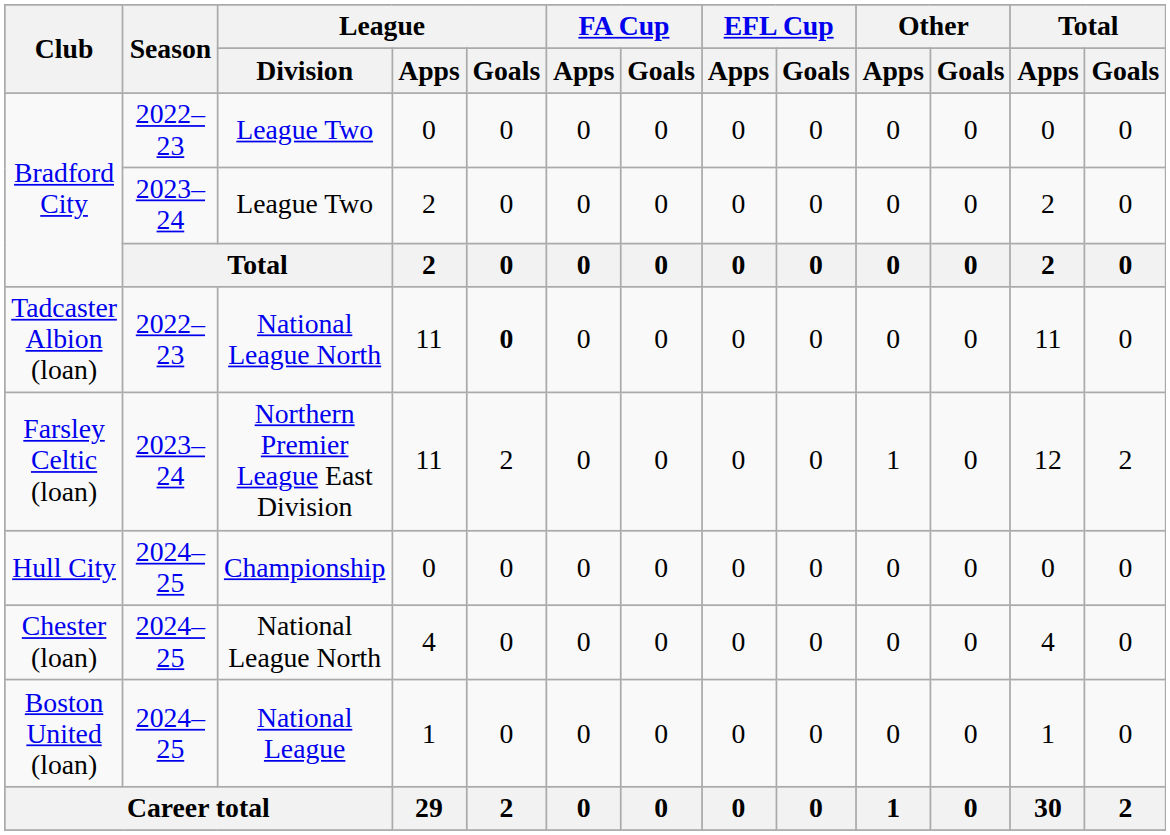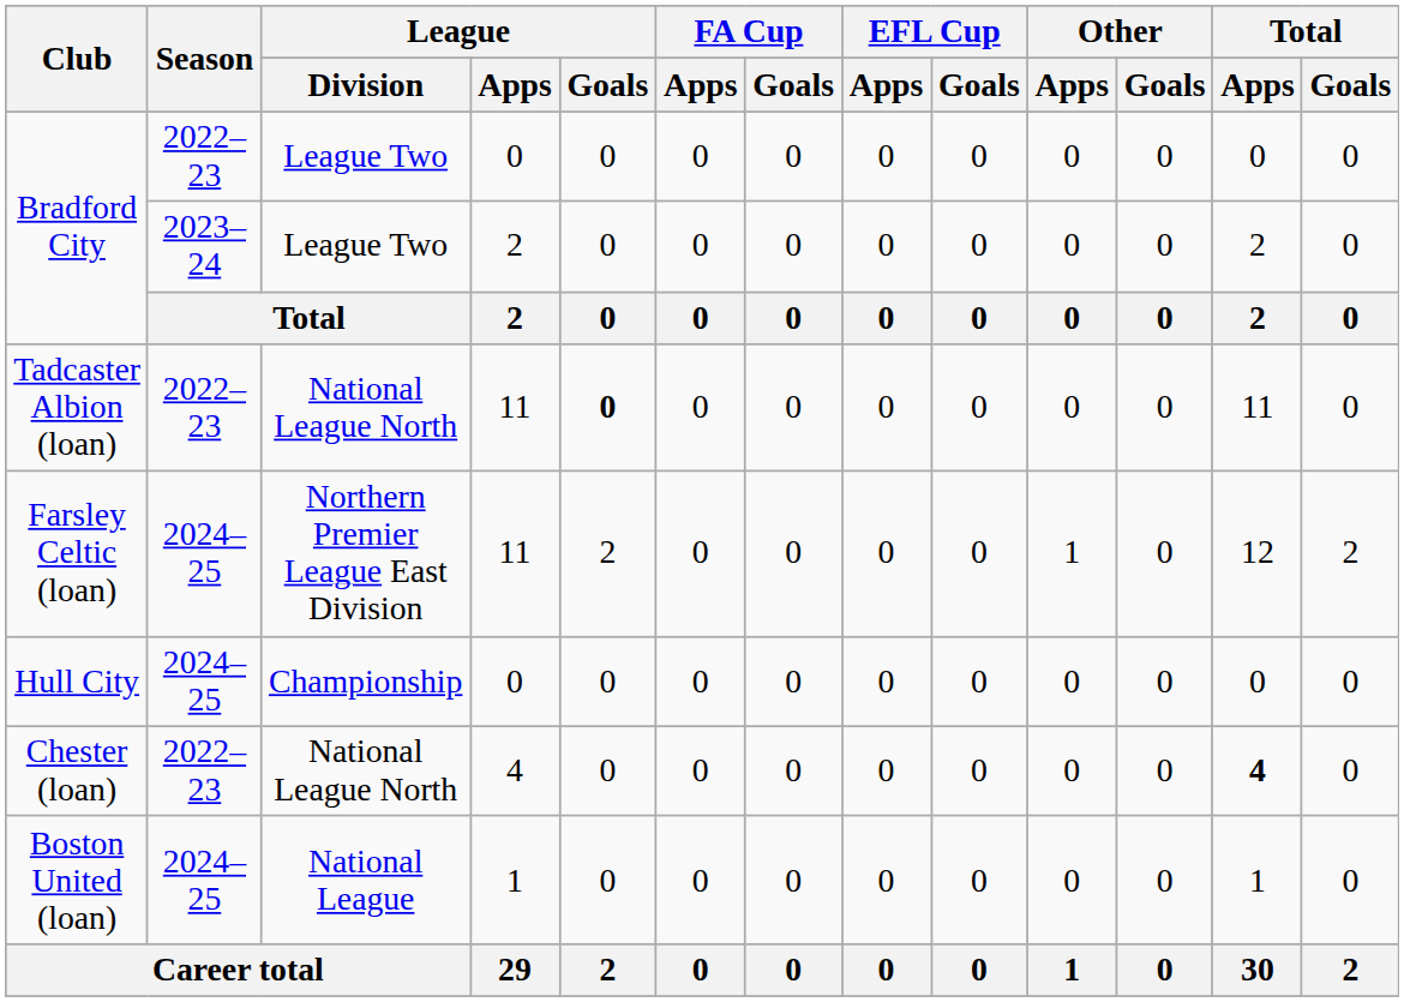 <table class=wikitable style=text-align:center>
 <tr>
 <th rowspan=2>Club</th>
 <th rowspan=2>Season</th>
 <th colspan=3>League</th>
 <th colspan=2><a href='#'>FA Cup</a></th>
 <th colspan=2><a href='#'>EFL Cup</a></th>
 <th colspan=2>Other</th>
 <th colspan=2>Total</th>
 </tr>
 <tr>
 <th>Division</th>
 <th>Apps</th>
 <th>Goals</th>
 <th>Apps</th>
 <th>Goals</th>
 <th>Apps</th>
 <th>Goals</th>
 <th>Apps</th>
 <th>Goals</th>
 <th>Apps</th>
 <th>Goals</th>
 </tr>
 <tr>
 <td rowspan="3"><a href='#'>Bradford City</a></td>
 <td><a href='#'>2022–23</a></td>
 <td><a href='#'>League Two</a></td>
 <td>0</td>
 <td>0</td>
 <td>0</td>
 <td>0</td>
 <td>0</td>
 <td>0</td>
 <td>0</td>
 <td>0</td>
 <td>0</td>
 <td>0</td>
 </tr>
 <tr>
 <td><a href='#'>2023–24</a></td>
 <td>League Two</td>
 <td>2</td>
 <td>0</td>
 <td>0</td>
 <td>0</td>
 <td>0</td>
 <td>0</td>
 <td>0</td>
 <td>0</td>
 <td>2</td>
 <td>0</td>
 </tr>
 <tr>
 <th colspan="2">Total</th>
 <th>2</th>
 <th>0</th>
 <th>0</th>
 <th>0</th>
 <th>0</th>
 <th>0</th>
 <th>0</th>
 <th>0</th>
 <th>2</th>
 <th>0</th>
 </tr>
 <tr>
 <td><a href='#'>Tadcaster Albion</a> (loan)</td>
 <td><a href='#'>2022–23</a></td>
 <td><a href='#'>National League North</a></td>
 <td>11</td>
 <td><strong>0</strong></td>
 <td>0</td>
 <td>0</td>
 <td>0</td>
 <td>0</td>
 <td>0</td>
 <td>0</td>
 <td>11</td>
 <td>0</td>
 </tr>
 <tr>
 <td><a href='#'>Farsley Celtic</a> (loan)</td>
-<td><a href='#'>2023–24</a></td>
+<td><a href='#'>2024–25</a></td>
 <td><a href='#'>Northern Premier League</a> East Division</td>
 <td>11</td>
 <td>2</td>
 <td>0</td>
 <td>0</td>
 <td>0</td>
 <td>0</td>
 <td>1</td>
 <td>0</td>
 <td>12</td>
 <td>2</td>
 </tr>
 <tr>
 <td><a href='#'>Hull City</a></td>
 <td><a href='#'>2024–25</a></td>
 <td><a href='#'>Championship</a></td>
 <td>0</td>
 <td>0</td>
 <td>0</td>
 <td>0</td>
 <td>0</td>
 <td>0</td>
 <td>0</td>
 <td>0</td>
 <td>0</td>
 <td>0</td>
 </tr>
 <tr>
 <td><a href='#'>Chester</a> (loan)</td>
-<td><a href='#'>2024–25</a></td>
+<td><a href='#'>2022–23</a></td>
 <td>National League North</td>
 <td>4</td>
 <td>0</td>
 <td>0</td>
 <td>0</td>
 <td>0</td>
 <td>0</td>
 <td>0</td>
 <td>0</td>
-<td>4</td>
+<td><strong>4</strong></td>
 <td>0</td>
 </tr>
 <tr>
 <td><a href='#'>Boston United</a> (loan)</td>
 <td><a href='#'>2024–25</a></td>
 <td><a href='#'>National League</a></td>
 <td>1</td>
 <td>0</td>
 <td>0</td>
 <td>0</td>
 <td>0</td>
 <td>0</td>
 <td>0</td>
 <td>0</td>
 <td>1</td>
 <td>0</td>
 </tr>
 <tr>
 <th colspan="3">Career total</th>
 <th>29</th>
 <th>2</th>
 <th>0</th>
 <th>0</th>
 <th>0</th>
 <th>0</th>
 <th>1</th>
 <th>0</th>
 <th>30</th>
 <th>2</th>
 </tr>
 </table>
